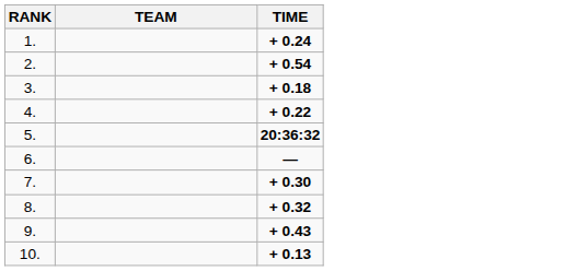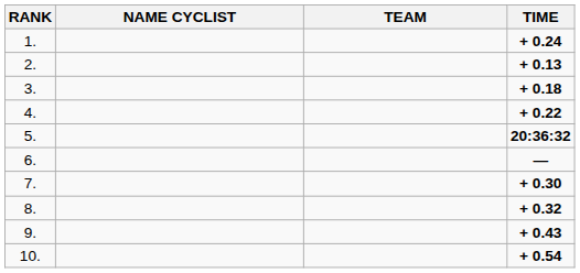 <table class="wikitable" style="font-size:95%;">
 <tr>
 <th>RANK</th>
+<th align="left" style="width: 16em">NAME CYCLIST</th>
 <th align="left" style="width: 13em">TEAM</th>
 <th>TIME</th>
 </tr>
 <tr>
 <td align="center">1.</td>
 <td></td>
+<td></td>
 <td align="center"><strong>+ 0.24</strong></td>
 </tr>
 <tr>
 <td align="center">2.</td>
 <td></td>
-<td align="center"><strong>+ 0.54</strong></td>
+<td></td>
+<td align="center"><strong>+ 0.13</strong></td>
 </tr>
 <tr>
 <td align="center">3.</td>
+<td></td>
 <td></td>
 <td align="center"><strong>+ 0.18</strong></td>
 </tr>
 <tr>
 <td align="center">4.</td>
 <td></td>
+<td></td>
 <td align="center"><strong>+ 0.22</strong></td>
 </tr>
 <tr>
 <td align="center">5.</td>
+<td></td>
 <td></td>
 <td align="center"><strong>20:36:32</strong></td>
 </tr>
 <tr>
 <td align="center">6.</td>
 <td></td>
+<td></td>
 <td align="center"><strong>—</strong></td>
 </tr>
 <tr>
 <td align="center">7.</td>
+<td></td>
 <td></td>
 <td align="center"><strong>+ 0.30</strong></td>
 </tr>
 <tr>
 <td align="center">8.</td>
 <td></td>
+<td></td>
 <td align="center"><strong>+ 0.32</strong></td>
 </tr>
 <tr>
 <td align="center">9.</td>
+<td></td>
 <td></td>
 <td align="center"><strong>+ 0.43</strong></td>
 </tr>
 <tr>
 <td align="center">10.</td>
 <td></td>
-<td align="center"><strong>+ 0.13</strong></td>
+<td></td>
+<td align="center"><strong>+ 0.54</strong></td>
 </tr>
 </table>
